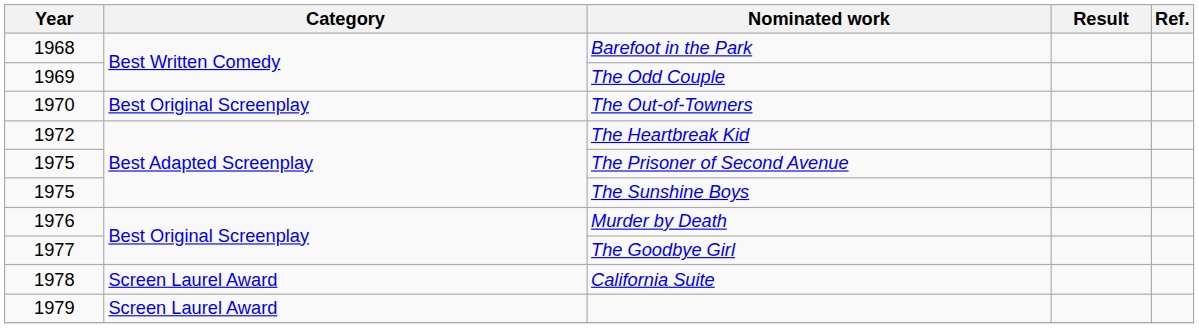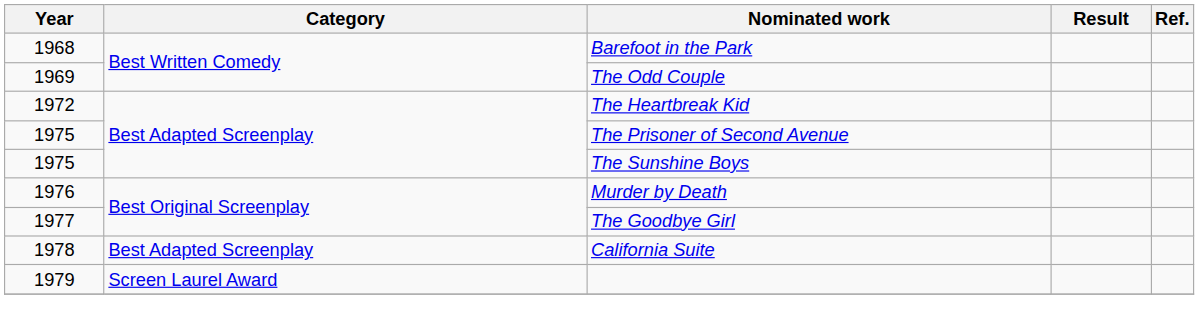 <table class=wikitable>
 <tr>
 <th scope="col" style="width:5em;">Year</th>
 <th scope="col" style="width:26em;">Category</th>
 <th scope="col" style="width:25em;">Nominated work</th>
 <th scope="col" style="width:5em;">Result</th>
 <th>Ref.</th>
 </tr>
 <tr>
 <td style="text-align:center;">1968</td>
 <td rowspan=2><a href='#'>Best Written Comedy</a></td>
 <td><em><a href='#'>Barefoot in the Park</a></em></td>
 <td></td>
 <td style="text-align:center;"></td>
 </tr>
 <tr>
 <td style="text-align:center;">1969</td>
 <td><em><a href='#'>The Odd Couple</a></em></td>
-<td></td>
-<td style="text-align:center;"></td>
-</tr>
-<tr>
-<td style="text-align:center;">1970</td>
-<td><a href='#'>Best Original Screenplay</a></td>
-<td><em><a href='#'>The Out-of-Towners</a></em></td>
 <td></td>
 <td style="text-align:center;"></td>
 </tr>
 <tr>
 <td style="text-align:center;">1972</td>
 <td rowspan=3><a href='#'>Best Adapted Screenplay</a></td>
 <td><em><a href='#'>The Heartbreak Kid</a></em></td>
 <td></td>
 <td style="text-align:center;"></td>
 </tr>
 <tr>
 <td style="text-align:center;">1975</td>
 <td><em><a href='#'>The Prisoner of Second Avenue</a></em></td>
 <td></td>
 <td style="text-align:center;"></td>
 </tr>
 <tr>
 <td style="text-align:center;">1975</td>
 <td><em><a href='#'>The Sunshine Boys</a></em></td>
 <td></td>
 <td style="text-align:center;"></td>
 </tr>
 <tr>
 <td style="text-align:center;">1976</td>
 <td rowspan=2><a href='#'>Best Original Screenplay</a></td>
 <td><em><a href='#'>Murder by Death</a></em></td>
 <td></td>
 <td style="text-align:center;"></td>
 </tr>
 <tr>
 <td style="text-align:center;">1977</td>
 <td><em><a href='#'>The Goodbye Girl</a></em></td>
 <td></td>
 <td style="text-align:center;"></td>
 </tr>
 <tr>
 <td style="text-align:center;">1978</td>
-<td><a href='#'>Screen Laurel Award</a></td>
+<td><a href='#'>Best Adapted Screenplay</a></td>
 <td><em><a href='#'>California Suite</a></em></td>
 <td></td>
 <td style="text-align:center;"></td>
 </tr>
 <tr>
 <td style="text-align:center;">1979</td>
 <td><a href='#'>Screen Laurel Award</a></td>
 <td></td>
 <td></td>
 <td style="text-align:center;"></td>
 </tr>
 <tr>
 </tr>
 </table>
